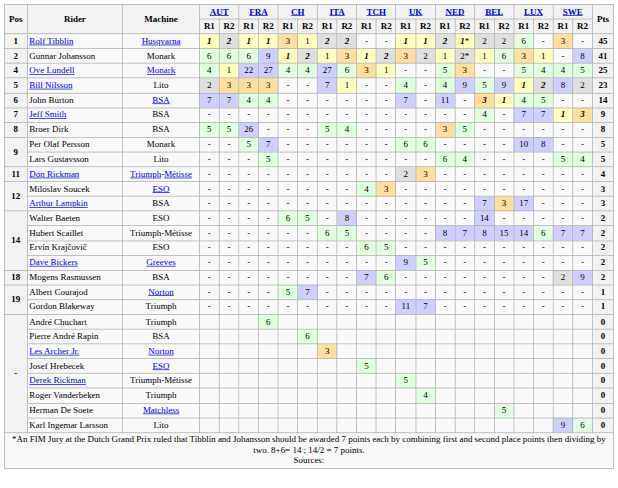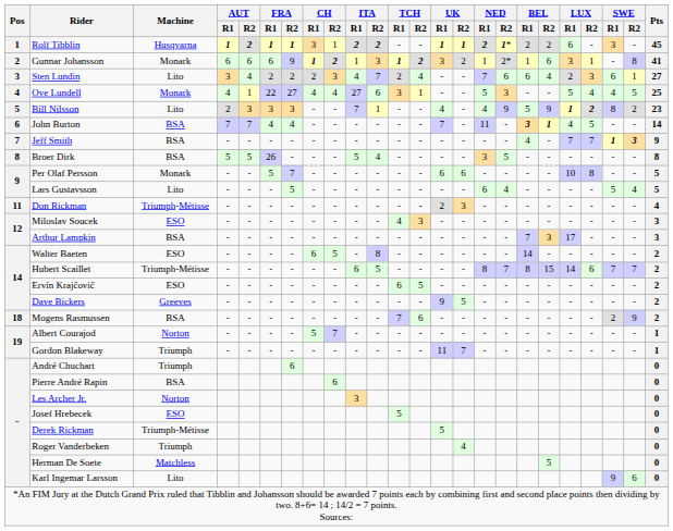 <table class="wikitable" style="text-align:center; font-size:80%">
 <tr>
 <th valign="middle" rowspan=2>Pos</th>
 <th valign="middle" rowspan=2>Rider</th>
 <th valign="middle" rowspan=2>Machine</th>
 <th colspan=2><a href='#'>AUT</a><br></th>
 <th colspan=2><a href='#'>FRA</a><br></th>
 <th colspan=2><a href='#'>CH</a><br></th>
 <th colspan=2><a href='#'>ITA</a><br></th>
 <th colspan=2><a href='#'>TCH</a><br></th>
 <th colspan=2><a href='#'>UK</a><br></th>
 <th colspan=2><a href='#'>NED</a><br></th>
 <th colspan=2><a href='#'>BEL</a><br></th>
 <th colspan=2><a href='#'>LUX</a><br></th>
 <th colspan=2><a href='#'>SWE</a><br></th>
 <th rowspan=2>Pts</th>
 </tr>
 <tr>
 <th>R1</th>
 <th>R2</th>
 <th>R1</th>
 <th>R2</th>
 <th>R1</th>
 <th>R2</th>
 <th>R1</th>
 <th>R2</th>
 <th>R1</th>
 <th>R2</th>
 <th>R1</th>
 <th>R2</th>
 <th>R1</th>
 <th>R2</th>
 <th>R1</th>
 <th>R2</th>
 <th>R1</th>
 <th>R2</th>
 <th>R1</th>
 <th>R2</th>
 </tr>
 <tr>
 <th>1</th>
 <td align=left> <a href='#'>Rolf Tibblin</a></td>
 <td><a href='#'>Husqvarna</a></td>
 <td style="background:#ffffbf;"><strong><em>1</em></strong></td>
 <td style="background:#dfdfdf;"><strong><em>2</em></strong></td>
 <td style="background:#ffffbf;"><strong><em>1</em></strong></td>
 <td style="background:#ffffbf;"><strong><em>1</em></strong></td>
 <td style="background:#ffdf9f;">3</td>
 <td style="background:#ffffbf;">1</td>
 <td style="background:#dfdfdf;"><strong><em>2</em></strong></td>
 <td style="background:#dfdfdf;"><strong><em>2</em></strong></td>
 <td>-</td>
 <td>-</td>
 <td style="background:#ffffbf;"><strong><em>1</em></strong></td>
 <td style="background:#ffffbf;"><strong><em>1</em></strong></td>
 <td style="background:#dfdfdf;"><strong><em>2</em></strong></td>
 <td style="background:#ffffbf;"><strong><em>1</em></strong>*</td>
 <td style="background:#dfdfdf;">2</td>
 <td style="background:#dfdfdf;">2</td>
 <td style="background:#dfffdf;">6</td>
 <td>-</td>
 <td style="background:#ffdf9f;">3</td>
 <td>-</td>
 <th>45</th>
 </tr>
 <tr>
 <th>2</th>
 <td align=left> Gunnar Johansson</td>
 <td>Monark</td>
 <td style="background:#dfffdf;">6</td>
 <td style="background:#dfffdf;">6</td>
 <td style="background:#dfffdf;">6</td>
 <td style="background:#cfcfff;">9</td>
 <td style="background:#ffffbf;"><strong><em>1</em></strong></td>
 <td style="background:#dfdfdf;"><strong><em>2</em></strong></td>
 <td style="background:#ffffbf;">1</td>
 <td style="background:#ffdf9f;">3</td>
 <td style="background:#ffffbf;"><strong><em>1</em></strong></td>
 <td style="background:#dfdfdf;"><strong><em>2</em></strong></td>
 <td style="background:#ffdf9f;">3</td>
 <td style="background:#dfdfdf;">2</td>
 <td style="background:#ffffbf;">1</td>
 <td style="background:#dfdfdf;">2*</td>
 <td style="background:#ffffbf;">1</td>
 <td style="background:#dfffdf;">6</td>
 <td style="background:#ffdf9f;">3</td>
 <td style="background:#ffffbf;">1</td>
 <td>-</td>
 <td style="background:#cfcfff;">8</td>
 <th>41</th>
+</tr>
+<tr>
+<th>3</th>
+<td align=left> <a href='#'>Sten Lundin</a></td>
+<td>Lito</td>
+<td style="background:#ffdf9f;">3</td>
+<td style="background:#dfffdf;">4</td>
+<td style="background:#dfdfdf;">2</td>
+<td style="background:#dfdfdf;">2</td>
+<td style="background:#dfdfdf;">2</td>
+<td style="background:#ffdf9f;">3</td>
+<td style="background:#dfffdf;">4</td>
+<td style="background:#cfcfff;">7</td>
+<td style="background:#dfdfdf;">2</td>
+<td style="background:#dfffdf;">4</td>
+<td>-</td>
+<td>-</td>
+<td style="background:#cfcfff;">7</td>
+<td style="background:#dfffdf;">6</td>
+<td style="background:#dfffdf;">6</td>
+<td style="background:#dfffdf;">4</td>
+<td style="background:#dfdfdf;">2</td>
+<td style="background:#ffdf9f;">3</td>
+<td style="background:#dfffdf;">6</td>
+<td style="background:#ffffbf;">1</td>
+<th>27</th>
 </tr>
 <tr>
 <th>4</th>
 <td align=left> <a href='#'>Ove Lundell</a></td>
 <td><a href='#'>Monark</a></td>
 <td style="background:#dfffdf;">4</td>
 <td style="background:#ffffbf;">1</td>
 <td style="background:#cfcfff;">22</td>
 <td style="background:#cfcfff;">27</td>
 <td style="background:#dfffdf;">4</td>
 <td style="background:#dfffdf;">4</td>
 <td style="background:#cfcfff;">27</td>
 <td style="background:#dfffdf;">6</td>
 <td style="background:#ffdf9f;">3</td>
 <td style="background:#ffffbf;">1</td>
 <td>-</td>
 <td>-</td>
 <td style="background:#dfffdf;">5</td>
 <td style="background:#ffdf9f;">3</td>
 <td>-</td>
 <td>-</td>
 <td style="background:#dfffdf;">5</td>
 <td style="background:#dfffdf;">4</td>
 <td style="background:#dfffdf;">4</td>
 <td style="background:#dfffdf;">5</td>
 <th>25</th>
 </tr>
 <tr>
 <th>5</th>
 <td align=left> <a href='#'>Bill Nilsson</a></td>
 <td>Lito</td>
 <td style="background:#dfdfdf;">2</td>
 <td style="background:#ffdf9f;">3</td>
 <td style="background:#ffdf9f;">3</td>
 <td style="background:#ffdf9f;">3</td>
 <td>-</td>
 <td>-</td>
 <td style="background:#cfcfff;">7</td>
 <td style="background:#ffffbf;">1</td>
 <td>-</td>
 <td>-</td>
 <td style="background:#dfffdf;">4</td>
 <td>-</td>
 <td style="background:#dfffdf;">4</td>
 <td style="background:#cfcfff;">9</td>
 <td style="background:#dfffdf;">5</td>
 <td style="background:#cfcfff;">9</td>
 <td style="background:#ffffbf;"><strong><em>1</em></strong></td>
 <td style="background:#dfdfdf;"><strong><em>2</em></strong></td>
 <td style="background:#cfcfff;">8</td>
 <td style="background:#dfdfdf;">2</td>
 <th>23</th>
 </tr>
 <tr>
 <th>6</th>
 <td align=left> John Burton</td>
 <td><a href='#'>BSA</a></td>
 <td style="background:#cfcfff;">7</td>
 <td style="background:#cfcfff;">7</td>
 <td style="background:#dfffdf;">4</td>
 <td style="background:#dfffdf;">4</td>
 <td>-</td>
 <td>-</td>
 <td>-</td>
 <td>-</td>
 <td>-</td>
 <td>-</td>
 <td style="background:#cfcfff;">7</td>
 <td>-</td>
 <td style="background:#cfcfff;">11</td>
 <td>-</td>
 <td style="background:#ffdf9f;"><strong><em>3</em></strong></td>
 <td style="background:#ffffbf;"><strong><em>1</em></strong></td>
 <td style="background:#dfffdf;">4</td>
 <td style="background:#dfffdf;">5</td>
 <td>-</td>
 <td>-</td>
 <th>14</th>
 </tr>
 <tr>
 <th>7</th>
 <td align=left>  <a href='#'>Jeff Smith</a></td>
 <td>BSA</td>
 <td>-</td>
 <td>-</td>
 <td>-</td>
 <td>-</td>
 <td>-</td>
 <td>-</td>
 <td>-</td>
 <td>-</td>
 <td>-</td>
 <td>-</td>
 <td>-</td>
 <td>-</td>
 <td>-</td>
 <td>-</td>
 <td style="background:#dfffdf;">4</td>
 <td>-</td>
 <td style="background:#cfcfff;">7</td>
 <td style="background:#cfcfff;">7</td>
 <td style="background:#ffffbf;"><strong><em>1</em></strong></td>
 <td style="background:#ffdf9f;"><strong><em>3</em></strong></td>
 <th>9</th>
 </tr>
 <tr>
 <th>8</th>
 <td align=left> Broer Dirk</td>
 <td>BSA</td>
 <td style="background:#dfffdf;">5</td>
 <td style="background:#dfffdf;">5</td>
 <td style="background:#cfcfff;">26</td>
 <td>-</td>
 <td>-</td>
 <td>-</td>
 <td style="background:#dfffdf;">5</td>
 <td style="background:#dfffdf;">4</td>
 <td>-</td>
 <td>-</td>
 <td>-</td>
 <td>-</td>
 <td style="background:#ffdf9f;">3</td>
 <td style="background:#dfffdf;">5</td>
 <td>-</td>
 <td>-</td>
 <td>-</td>
 <td>-</td>
 <td>-</td>
 <td>-</td>
 <th>8</th>
 </tr>
 <tr>
 <th rowspan=2>9</th>
 <td align=left> Per Olaf Persson</td>
 <td>Monark</td>
 <td>-</td>
 <td>-</td>
 <td style="background:#dfffdf;">5</td>
 <td style="background:#cfcfff;">7</td>
 <td>-</td>
 <td>-</td>
 <td>-</td>
 <td>-</td>
 <td>-</td>
 <td>-</td>
 <td style="background:#dfffdf;">6</td>
 <td style="background:#dfffdf;">6</td>
 <td>-</td>
 <td>-</td>
 <td>-</td>
 <td>-</td>
 <td style="background:#cfcfff;">10</td>
 <td style="background:#cfcfff;">8</td>
 <td>-</td>
 <td>-</td>
 <th>5</th>
 </tr>
 <tr>
 <td align=left> Lars Gustavsson</td>
 <td>Lito</td>
 <td>-</td>
 <td>-</td>
 <td>-</td>
 <td style="background:#dfffdf;">5</td>
 <td>-</td>
 <td>-</td>
 <td>-</td>
 <td>-</td>
 <td>-</td>
 <td>-</td>
 <td>-</td>
 <td>-</td>
 <td style="background:#dfffdf;">6</td>
 <td style="background:#dfffdf;">4</td>
 <td>-</td>
 <td>-</td>
 <td>-</td>
 <td>-</td>
 <td style="background:#dfffdf;">5</td>
 <td style="background:#dfffdf;">4</td>
 <th>5</th>
 </tr>
 <tr>
 <th>11</th>
 <td align=left> <a href='#'>Don Rickman</a></td>
 <td><a href='#'>Triumph</a>-<a href='#'>Métisse</a></td>
 <td>-</td>
 <td>-</td>
 <td>-</td>
 <td>-</td>
 <td>-</td>
 <td>-</td>
 <td>-</td>
 <td>-</td>
 <td>-</td>
 <td>-</td>
 <td style="background:#dfdfdf;">2</td>
 <td style="background:#ffdf9f;">3</td>
 <td>-</td>
 <td>-</td>
 <td>-</td>
 <td>-</td>
 <td>-</td>
 <td>-</td>
 <td>-</td>
 <td>-</td>
 <th>4</th>
 </tr>
 <tr>
 <th rowspan=2>12</th>
 <td align=left> Miloslav Soucek</td>
 <td><a href='#'>ESO</a></td>
 <td>-</td>
 <td>-</td>
 <td>-</td>
 <td>-</td>
 <td>-</td>
 <td>-</td>
 <td>-</td>
 <td>-</td>
 <td style="background:#dfffdf;">4</td>
 <td style="background:#ffdf9f;">3</td>
 <td>-</td>
 <td>-</td>
 <td>-</td>
 <td>-</td>
 <td>-</td>
 <td>-</td>
 <td>-</td>
 <td>-</td>
 <td>-</td>
 <td>-</td>
 <th>3</th>
 </tr>
 <tr>
 <td align=left> <a href='#'>Arthur Lampkin</a></td>
 <td>BSA</td>
 <td>-</td>
 <td>-</td>
 <td>-</td>
 <td>-</td>
 <td>-</td>
 <td>-</td>
 <td>-</td>
 <td>-</td>
 <td>-</td>
 <td>-</td>
 <td>-</td>
 <td>-</td>
 <td>-</td>
 <td>-</td>
 <td style="background:#cfcfff;">7</td>
 <td style="background:#ffdf9f;">3</td>
 <td style="background:#cfcfff;">17</td>
 <td>-</td>
 <td>-</td>
 <td>-</td>
 <th>3</th>
 </tr>
 <tr>
 <th rowspan=4>14</th>
 <td align=left> Walter Baeten</td>
 <td>ESO</td>
 <td>-</td>
 <td>-</td>
 <td>-</td>
 <td>-</td>
 <td style="background:#dfffdf;">6</td>
 <td style="background:#dfffdf;">5</td>
 <td>-</td>
 <td style="background:#cfcfff;">8</td>
 <td>-</td>
 <td>-</td>
 <td>-</td>
 <td>-</td>
 <td>-</td>
 <td>-</td>
 <td style="background:#cfcfff;">14</td>
 <td>-</td>
 <td>-</td>
 <td>-</td>
 <td>-</td>
 <td>-</td>
 <th>2</th>
 </tr>
 <tr>
 <td align=left> Hubert Scaillet</td>
 <td>Triumph-Métisse</td>
 <td>-</td>
 <td>-</td>
 <td>-</td>
 <td>-</td>
 <td>-</td>
 <td>-</td>
 <td style="background:#dfffdf;">6</td>
 <td style="background:#dfffdf;">5</td>
 <td>-</td>
 <td>-</td>
 <td>-</td>
 <td>-</td>
 <td style="background:#cfcfff;">8</td>
 <td style="background:#cfcfff;">7</td>
 <td style="background:#cfcfff;">8</td>
 <td style="background:#cfcfff;">15</td>
 <td style="background:#cfcfff;">14</td>
 <td style="background:#dfffdf;">6</td>
 <td style="background:#cfcfff;">7</td>
 <td style="background:#cfcfff;">7</td>
 <th>2</th>
 </tr>
 <tr>
 <td align=left> Ervín Krajčovič</td>
 <td>ESO</td>
 <td>-</td>
 <td>-</td>
 <td>-</td>
 <td>-</td>
 <td>-</td>
 <td>-</td>
 <td>-</td>
 <td>-</td>
 <td style="background:#dfffdf;">6</td>
 <td style="background:#dfffdf;">5</td>
 <td>-</td>
 <td>-</td>
 <td>-</td>
 <td>-</td>
 <td>-</td>
 <td>-</td>
 <td>-</td>
 <td>-</td>
 <td>-</td>
 <td>-</td>
 <th>2</th>
 </tr>
 <tr>
 <td align=left> <a href='#'>Dave Bickers</a></td>
 <td><a href='#'>Greeves</a></td>
 <td>-</td>
 <td>-</td>
 <td>-</td>
 <td>-</td>
 <td>-</td>
 <td>-</td>
 <td>-</td>
 <td>-</td>
 <td>-</td>
 <td>-</td>
 <td style="background:#cfcfff;">9</td>
 <td style="background:#dfffdf;">5</td>
 <td>-</td>
 <td>-</td>
 <td>-</td>
 <td>-</td>
 <td>-</td>
 <td>-</td>
 <td>-</td>
 <td>-</td>
 <th>2</th>
 </tr>
 <tr>
 <th>18</th>
 <td align=left> Mogens Rasmussen</td>
 <td>BSA</td>
 <td>-</td>
 <td>-</td>
 <td>-</td>
 <td>-</td>
 <td>-</td>
 <td>-</td>
 <td>-</td>
 <td>-</td>
 <td style="background:#cfcfff;">7</td>
 <td style="background:#dfffdf;">6</td>
 <td>-</td>
 <td>-</td>
 <td>-</td>
 <td>-</td>
 <td>-</td>
 <td>-</td>
 <td>-</td>
 <td>-</td>
 <td style="background:#dfdfdf;">2</td>
 <td style="background:#cfcfff;">9</td>
 <th>2</th>
 </tr>
 <tr>
 <th rowspan=2>19</th>
 <td align=left> Albert Courajod</td>
 <td><a href='#'>Norton</a></td>
 <td>-</td>
 <td>-</td>
 <td>-</td>
 <td>-</td>
 <td style="background:#dfffdf;">5</td>
 <td style="background:#cfcfff;">7</td>
 <td>-</td>
 <td>-</td>
 <td>-</td>
 <td>-</td>
 <td>-</td>
 <td>-</td>
 <td>-</td>
 <td>-</td>
 <td>-</td>
 <td>-</td>
 <td>-</td>
 <td>-</td>
 <td>-</td>
 <td>-</td>
 <th>1</th>
 </tr>
 <tr>
 <td align=left> Gordon Blakeway</td>
 <td>Triumph</td>
 <td>-</td>
 <td>-</td>
 <td>-</td>
 <td>-</td>
 <td>-</td>
 <td>-</td>
 <td>-</td>
 <td>-</td>
 <td>-</td>
 <td>-</td>
 <td style="background:#cfcfff;">11</td>
 <td style="background:#cfcfff;">7</td>
 <td>-</td>
 <td>-</td>
 <td>-</td>
 <td>-</td>
 <td>-</td>
 <td>-</td>
 <td>-</td>
 <td>-</td>
 <th>1</th>
 </tr>
 <tr>
 <th rowspan=8>-</th>
 <td align=left> André Chuchart</td>
 <td>Triumph</td>
 <td></td>
 <td></td>
 <td></td>
 <td style="background:#dfffdf;">6</td>
 <td></td>
 <td></td>
 <td></td>
 <td></td>
 <td></td>
 <td></td>
 <td></td>
 <td></td>
 <td></td>
 <td></td>
 <td></td>
 <td></td>
 <td></td>
 <td></td>
 <td></td>
 <td></td>
 <th>0</th>
 </tr>
 <tr>
 <td align=left> Pierre André Rapin</td>
 <td>BSA</td>
 <td></td>
 <td></td>
 <td></td>
 <td></td>
 <td></td>
 <td style="background:#dfffdf;">6</td>
 <td></td>
 <td></td>
 <td></td>
 <td></td>
 <td></td>
 <td></td>
 <td></td>
 <td></td>
 <td></td>
 <td></td>
 <td></td>
 <td></td>
 <td></td>
 <td></td>
 <th>0</th>
 </tr>
 <tr>
 <td align=left> <a href='#'>Les Archer Jr.</a></td>
 <td><a href='#'>Norton</a></td>
 <td></td>
 <td></td>
 <td></td>
 <td></td>
 <td></td>
 <td></td>
 <td style="background:#ffdf9f;">3</td>
 <td></td>
 <td></td>
 <td></td>
 <td></td>
 <td></td>
 <td></td>
 <td></td>
 <td></td>
 <td></td>
 <td></td>
 <td></td>
 <td></td>
 <td></td>
 <th>0</th>
 </tr>
 <tr>
 <td align=left> Josef Hrebecek</td>
 <td><a href='#'>ESO</a></td>
 <td></td>
 <td></td>
 <td></td>
 <td></td>
 <td></td>
 <td></td>
 <td></td>
 <td></td>
 <td style="background:#dfffdf;">5</td>
 <td></td>
 <td></td>
 <td></td>
 <td></td>
 <td></td>
 <td></td>
 <td></td>
 <td></td>
 <td></td>
 <td></td>
 <td></td>
 <th>0</th>
 </tr>
 <tr>
 <td align=left> <a href='#'>Derek Rickman</a></td>
 <td>Triumph-Métisse</td>
 <td></td>
 <td></td>
 <td></td>
 <td></td>
 <td></td>
 <td></td>
 <td></td>
 <td></td>
 <td></td>
 <td></td>
 <td style="background:#dfffdf;">5</td>
 <td></td>
 <td></td>
 <td></td>
 <td></td>
 <td></td>
 <td></td>
 <td></td>
 <td></td>
 <td></td>
 <th>0</th>
 </tr>
 <tr>
 <td align=left> Roger Vanderbeken</td>
 <td>Triumph</td>
 <td></td>
 <td></td>
 <td></td>
 <td></td>
 <td></td>
 <td></td>
 <td></td>
 <td></td>
 <td></td>
 <td></td>
 <td></td>
 <td style="background:#dfffdf;">4</td>
 <td></td>
 <td></td>
 <td></td>
 <td></td>
 <td></td>
 <td></td>
 <td></td>
 <td></td>
 <th>0</th>
 </tr>
 <tr>
 <td align=left> Herman De Soete</td>
 <td><a href='#'>Matchless</a></td>
 <td></td>
 <td></td>
 <td></td>
 <td></td>
 <td></td>
 <td></td>
 <td></td>
 <td></td>
 <td></td>
 <td></td>
 <td></td>
 <td></td>
 <td></td>
 <td></td>
 <td></td>
 <td style="background:#dfffdf;">5</td>
 <td></td>
 <td></td>
 <td></td>
 <td></td>
 <th>0</th>
 </tr>
 <tr>
 <td align=left> Karl Ingemar Larsson</td>
 <td>Lito</td>
 <td></td>
 <td></td>
 <td></td>
 <td></td>
 <td></td>
 <td></td>
 <td></td>
 <td></td>
 <td></td>
 <td></td>
 <td></td>
 <td></td>
 <td></td>
 <td></td>
 <td></td>
 <td></td>
 <td></td>
 <td></td>
 <td style="background:#cfcfff;">9</td>
 <td style="background:#dfffdf;">6</td>
 <th>0</th>
 </tr>
 <tr>
 <td colspan=24>*An FIM Jury at the Dutch Grand Prix ruled that Tibblin and Johansson should be awarded 7 points each by combining first and second place points then dividing by two. 8+6= 14 ; 14/2 = 7 points.<br>Sources:</td>
 </tr>
 </table>
